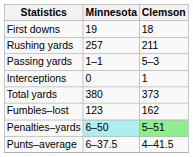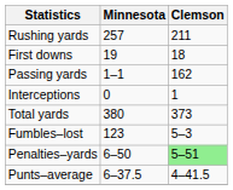 <table class="wikitable">
 <tr>
 <th>Statistics</th>
 <th>Minnesota</th>
 <th>Clemson</th>
 </tr>
 <tr>
+<td>Rushing yards</td>
+<td>257</td>
+<td>211</td>
+</tr>
+<tr>
 <td>First downs</td>
 <td>19</td>
 <td>18</td>
 </tr>
 <tr>
-<td>Rushing yards</td>
-<td>257</td>
-<td>211</td>
-</tr>
-<tr>
 <td>Passing yards</td>
 <td>1–1</td>
-<td>5–3</td>
+<td>162</td>
 </tr>
 <tr>
 <td>Interceptions</td>
 <td>0</td>
 <td>1</td>
 </tr>
 <tr>
 <td>Total yards</td>
 <td>380</td>
 <td>373</td>
 </tr>
 <tr>
 <td>Fumbles–lost</td>
 <td>123</td>
-<td>162</td>
+<td>5–3</td>
 </tr>
 <tr>
 <td>Penalties–yards</td>
-<td style="background: paleturquoise;">6–50</td>
+<td>6–50</td>
 <td style="background: lightgreen;">5–51</td>
 </tr>
 <tr>
 <td>Punts–average</td>
 <td>6–37.5</td>
 <td>4–41.5</td>
 </tr>
 <tr>
 </tr>
 </table>
